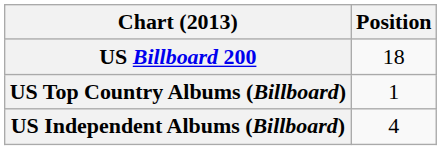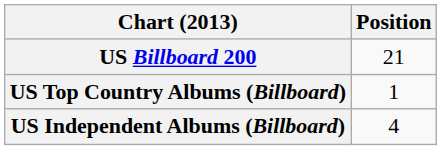 <table class="wikitable sortable plainrowheaders" style="text-align:center;">
 <tr>
 <th>Chart (2013)</th>
 <th>Position</th>
 </tr>
 <tr>
 <th scope="row">US <a href='#'><em>Billboard</em> 200</a></th>
-<td>18</td>
+<td>21</td>
 </tr>
 <tr>
 <th scope="row">US Top Country Albums (<em>Billboard</em>)</th>
 <td>1</td>
 </tr>
 <tr>
 <th scope="row">US Independent Albums (<em>Billboard</em>)</th>
 <td>4</td>
 </tr>
 </table>
